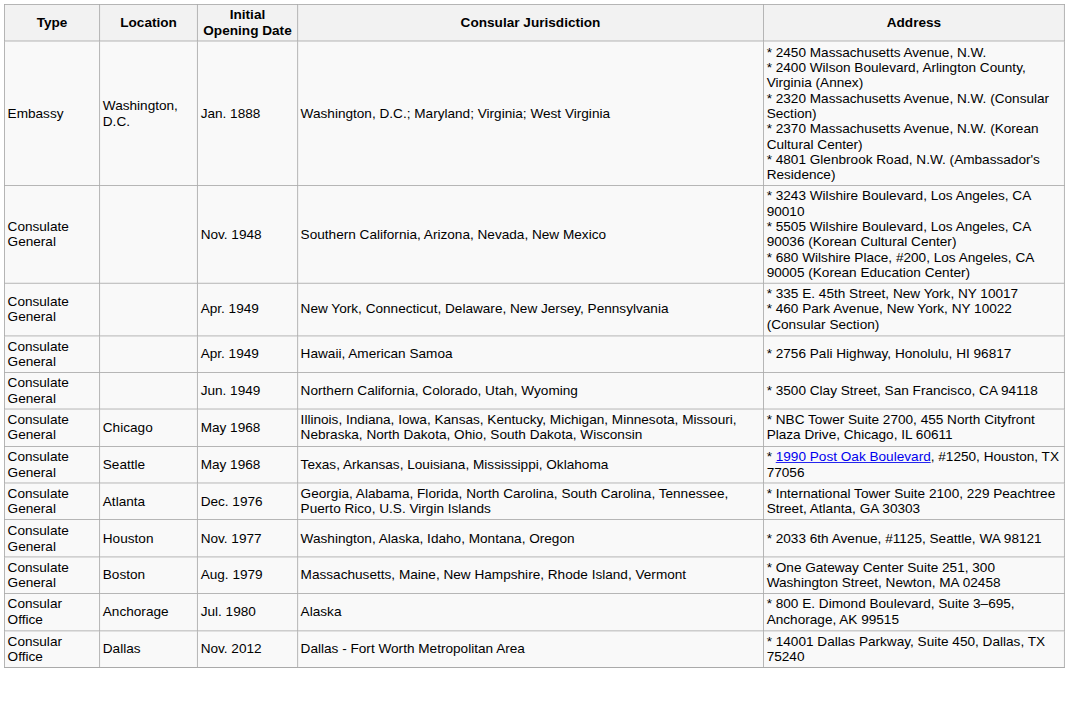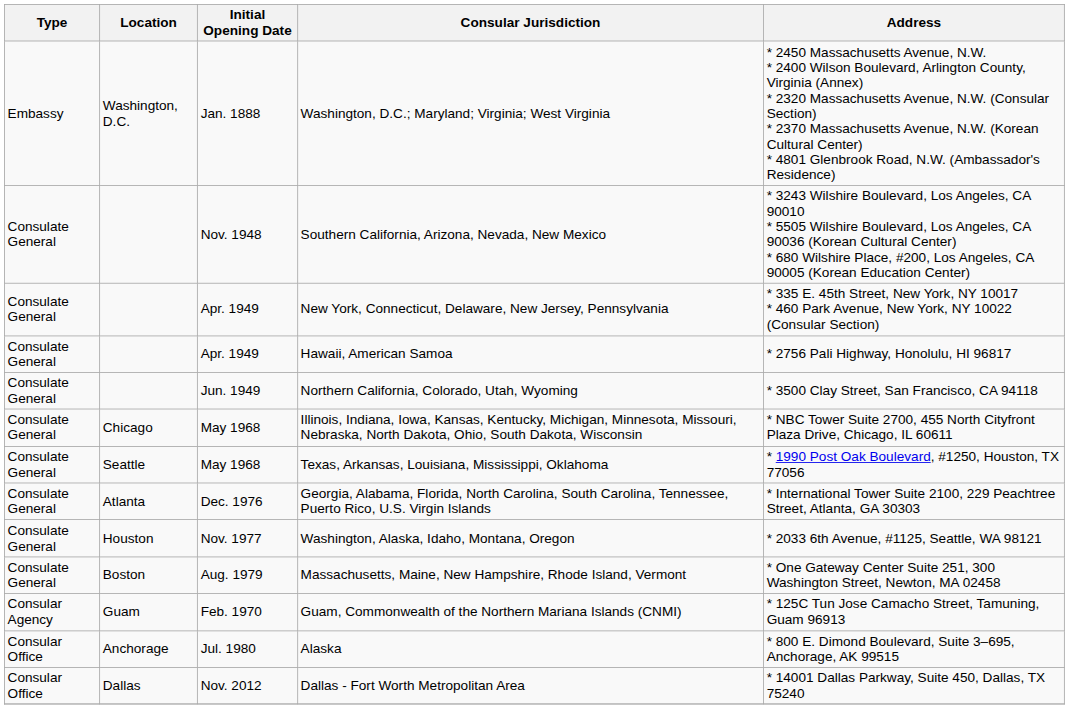 <table class="wikitable sortable">
 <tr>
 <th>Type</th>
 <th>Location</th>
 <th>Initial Opening Date</th>
 <th>Consular Jurisdiction</th>
 <th>Address</th>
 </tr>
 <tr>
 <td>Embassy</td>
 <td>Washington, D.C.</td>
 <td>Jan. 1888</td>
 <td>Washington, D.C.; Maryland; Virginia; West Virginia</td>
 <td>* 2450 Massachusetts Avenue, N.W.<br>* 2400 Wilson Boulevard, Arlington County, Virginia (Annex)<br>* 2320 Massachusetts Avenue, N.W. (Consular Section)<br>* 2370 Massachusetts Avenue, N.W. (Korean Cultural Center)<br>* 4801 Glenbrook Road, N.W. (Ambassador's Residence)</td>
 </tr>
 <tr>
 <td>Consulate General</td>
 <td></td>
 <td>Nov. 1948</td>
 <td>Southern California, Arizona, Nevada, New Mexico</td>
 <td>* 3243 Wilshire Boulevard, Los Angeles, CA 90010<br>* 5505 Wilshire Boulevard, Los Angeles, CA 90036 (Korean Cultural Center)<br>* 680 Wilshire Place, #200, Los Angeles, CA 90005 (Korean Education Center)</td>
 </tr>
 <tr>
 <td>Consulate General</td>
 <td></td>
 <td>Apr. 1949</td>
 <td>New York, Connecticut, Delaware, New Jersey, Pennsylvania</td>
 <td>* 335 E. 45th Street, New York, NY 10017<br>* 460 Park Avenue, New York, NY 10022 (Consular Section)</td>
 </tr>
 <tr>
 <td>Consulate General</td>
 <td></td>
 <td>Apr. 1949</td>
 <td>Hawaii, American Samoa</td>
 <td>* 2756 Pali Highway, Honolulu, HI 96817</td>
 </tr>
 <tr>
 <td>Consulate General</td>
 <td></td>
 <td>Jun. 1949</td>
 <td>Northern California, Colorado, Utah, Wyoming</td>
 <td>* 3500 Clay Street, San Francisco, CA 94118</td>
 </tr>
 <tr>
 <td>Consulate General</td>
 <td>Chicago</td>
 <td>May 1968</td>
 <td>Illinois, Indiana, Iowa, Kansas, Kentucky, Michigan, Minnesota, Missouri, Nebraska, North Dakota, Ohio, South Dakota, Wisconsin</td>
 <td>* NBC Tower Suite 2700, 455 North Cityfront Plaza Drive, Chicago, IL 60611</td>
 </tr>
 <tr>
 <td>Consulate General</td>
 <td>Seattle</td>
 <td>May 1968</td>
 <td>Texas, Arkansas, Louisiana, Mississippi, Oklahoma</td>
 <td>* <a href='#'>1990 Post Oak Boulevard</a>, #1250, Houston, TX 77056</td>
 </tr>
 <tr>
 <td>Consulate General</td>
 <td>Atlanta</td>
 <td>Dec. 1976</td>
 <td>Georgia, Alabama, Florida, North Carolina, South Carolina, Tennessee, Puerto Rico, U.S. Virgin Islands</td>
 <td>* International Tower Suite 2100, 229 Peachtree Street, Atlanta, GA 30303</td>
 </tr>
 <tr>
 <td>Consulate General</td>
 <td>Houston</td>
 <td>Nov. 1977</td>
 <td>Washington, Alaska, Idaho, Montana, Oregon</td>
 <td>* 2033 6th Avenue, #1125, Seattle, WA 98121</td>
 </tr>
 <tr>
 <td>Consulate General</td>
 <td>Boston</td>
 <td>Aug. 1979</td>
 <td>Massachusetts, Maine, New Hampshire, Rhode Island, Vermont</td>
 <td>* One Gateway Center Suite 251, 300 Washington Street, Newton, MA 02458</td>
 </tr>
 <tr>
+<td>Consular Agency</td>
+<td>Guam</td>
+<td>Feb. 1970</td>
+<td>Guam, Commonwealth of the Northern Mariana Islands (CNMI)</td>
+<td>* 125C Tun Jose Camacho Street, Tamuning, Guam 96913</td>
+</tr>
+<tr>
 <td>Consular Office</td>
 <td>Anchorage</td>
 <td>Jul. 1980</td>
 <td>Alaska</td>
 <td>* 800 E. Dimond Boulevard, Suite 3–695, Anchorage, AK 99515</td>
 </tr>
 <tr>
 <td>Consular Office</td>
 <td>Dallas</td>
 <td>Nov. 2012</td>
 <td>Dallas - Fort Worth Metropolitan Area</td>
 <td>* 14001 Dallas Parkway, Suite 450, Dallas, TX 75240</td>
 </tr>
 <tr>
 </tr>
 </table>
